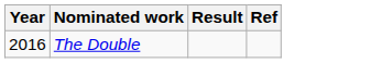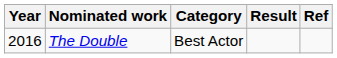 <table class="wikitable">
 <tr>
 <th>Year</th>
 <th>Nominated work</th>
+<th>Category</th>
 <th>Result</th>
 <th>Ref</th>
 </tr>
 <tr>
 <td>2016</td>
 <td><a href='#'><em>The Double</em></a></td>
+<td>Best Actor</td>
 <td></td>
 <td></td>
 </tr>
 </table>
